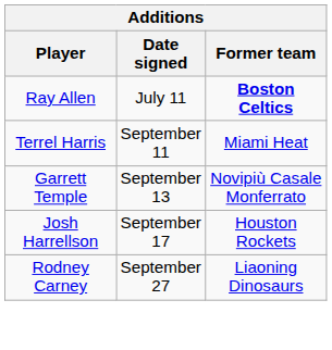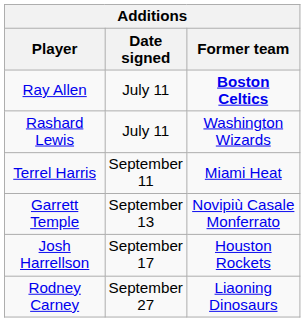 <table class="wikitable" style="text-align:center; width: 50%">
 <tr>
 <th colspan=3>Additions</th>
 </tr>
 <tr>
 <th style="width:160px">Player</th>
 <th style="width:80px">Date signed</th>
 <th style="width:180px">Former team</th>
 </tr>
 <tr>
 <td><a href='#'>Ray Allen</a></td>
 <td>July 11</td>
 <td><strong><a href='#'>Boston Celtics</a></strong></td>
+</tr>
+<tr>
+<td><a href='#'>Rashard Lewis</a></td>
+<td>July 11</td>
+<td><a href='#'>Washington Wizards</a></td>
 </tr>
 <tr>
 <td><a href='#'>Terrel Harris</a></td>
 <td>September 11</td>
 <td><a href='#'>Miami Heat</a> </td>
 </tr>
 <tr>
 <td><a href='#'>Garrett Temple</a></td>
 <td>September 13</td>
 <td><a href='#'>Novipiù Casale Monferrato</a> </td>
 </tr>
 <tr>
 <td><a href='#'>Josh Harrellson</a></td>
 <td>September 17</td>
 <td><a href='#'>Houston Rockets</a> </td>
 </tr>
 <tr>
 <td><a href='#'>Rodney Carney</a></td>
 <td>September 27</td>
 <td><a href='#'>Liaoning Dinosaurs</a> </td>
 </tr>
 </table>
